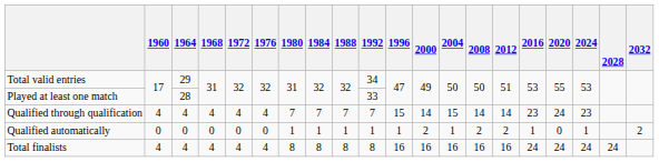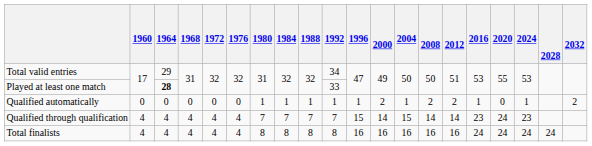 <table class="wikitable" style="text-align:center;">
 <tr>
 <th></th>
 <th> <br> <a href='#'>1960</a></th>
 <th> <br> <a href='#'>1964</a></th>
 <th> <br> <a href='#'>1968</a></th>
 <th> <br> <a href='#'>1972</a></th>
 <th> <br> <a href='#'>1976</a></th>
 <th> <br> <a href='#'>1980</a></th>
 <th> <br> <a href='#'>1984</a></th>
 <th> <br> <a href='#'>1988</a></th>
 <th> <br> <a href='#'>1992</a></th>
 <th> <br> <a href='#'>1996</a></th>
 <th> <br>  <br> <a href='#'>2000</a></th>
 <th> <br> <a href='#'>2004</a></th>
 <th> <br>  <br> <a href='#'>2008</a></th>
 <th> <br>  <br> <a href='#'>2012</a></th>
 <th> <br> <a href='#'>2016</a></th>
 <th> <br> <a href='#'>2020</a></th>
 <th> <br> <a href='#'>2024</a></th>
 <th> <br>  <br>  <br>  <br><a href='#'>2028</a></th>
 <th> <br>  <br> <a href='#'>2032</a></th>
 </tr>
 <tr>
 <td align=left>Total valid entries</td>
 <td rowspan=2>17</td>
 <td>29</td>
 <td rowspan=2>31</td>
 <td rowspan=2>32</td>
 <td rowspan=2>32</td>
 <td rowspan=2>31</td>
 <td rowspan=2>32</td>
 <td rowspan=2>32</td>
 <td>34</td>
 <td rowspan=2>47</td>
 <td rowspan=2>49</td>
 <td rowspan=2>50</td>
 <td rowspan=2>50</td>
 <td rowspan=2>51</td>
 <td rowspan=2>53</td>
 <td rowspan=2>55</td>
 <td rowspan=2>53</td>
 <td rowspan=2></td>
 <td rowspan=2></td>
 </tr>
 <tr>
 <td align=left>Played at least one match</td>
-<td>28</td>
+<td><strong>28</strong></td>
 <td>33</td>
+</tr>
+<tr>
+<td align=left>Qualified automatically</td>
+<td>0</td>
+<td>0</td>
+<td>0</td>
+<td>0</td>
+<td>0</td>
+<td>1</td>
+<td>1</td>
+<td>1</td>
+<td>1</td>
+<td>1</td>
+<td>2</td>
+<td>1</td>
+<td>2</td>
+<td>2</td>
+<td>1</td>
+<td>0</td>
+<td>1</td>
+<td></td>
+<td>2</td>
 </tr>
 <tr>
 <td align=left>Qualified through qualification</td>
 <td>4</td>
 <td>4</td>
 <td>4</td>
 <td>4</td>
 <td>4</td>
 <td>7</td>
 <td>7</td>
 <td>7</td>
 <td>7</td>
 <td>15</td>
 <td>14</td>
 <td>15</td>
 <td>14</td>
 <td>14</td>
 <td>23</td>
 <td>24</td>
 <td>23</td>
 <td></td>
 <td></td>
 </tr>
 <tr>
-<td align=left>Qualified automatically</td>
-<td>0</td>
-<td>0</td>
-<td>0</td>
-<td>0</td>
-<td>0</td>
-<td>1</td>
-<td>1</td>
-<td>1</td>
-<td>1</td>
-<td>1</td>
-<td>2</td>
-<td>1</td>
-<td>2</td>
-<td>2</td>
-<td>1</td>
-<td>0</td>
-<td>1</td>
-<td></td>
-<td>2</td>
-</tr>
-<tr>
 <td align=left>Total finalists</td>
 <td>4</td>
 <td>4</td>
 <td>4</td>
 <td>4</td>
 <td>4</td>
 <td>8</td>
 <td>8</td>
 <td>8</td>
 <td>8</td>
 <td>16</td>
 <td>16</td>
 <td>16</td>
 <td>16</td>
 <td>16</td>
 <td>24</td>
 <td>24</td>
 <td>24</td>
 <td>24</td>
 <td></td>
 </tr>
 </table>
